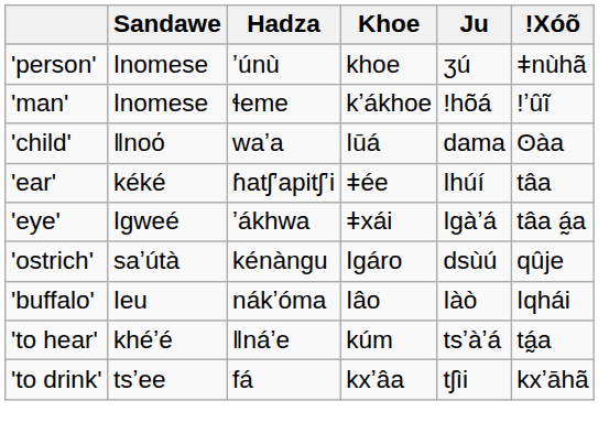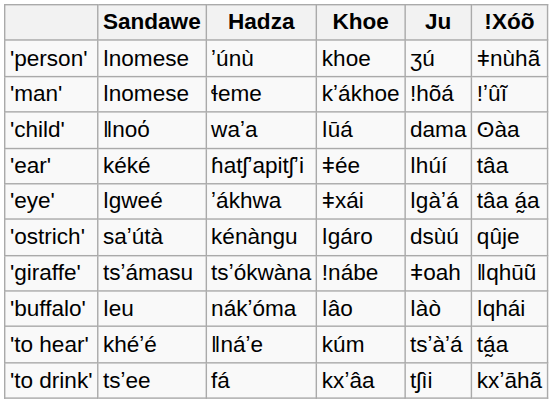 <table class="wikitable">
 <tr>
 <th></th>
 <th>Sandawe</th>
 <th>Hadza</th>
 <th>Khoe</th>
 <th>Ju</th>
 <th>ǃXóõ</th>
 </tr>
 <tr>
 <td>'person'</td>
 <td>ǀnomese</td>
 <td>ʼúnù</td>
 <td>khoe</td>
 <td>ʒú</td>
 <td>ǂnùhã</td>
 </tr>
 <tr>
 <td>'man'</td>
 <td>ǀnomese</td>
 <td>ɬeme</td>
 <td>kʼákhoe</td>
 <td>ǃhõá</td>
 <td>ǃʼûĩ</td>
 </tr>
 <tr>
 <td>'child'</td>
 <td>ǁnoό</td>
 <td>waʼa</td>
 <td>ǀūá</td>
 <td>dama</td>
 <td>ʘàa</td>
 </tr>
 <tr>
 <td>'ear'</td>
 <td>kéké</td>
 <td>ɦatʃʼapitʃʼi</td>
 <td>ǂée</td>
 <td>ǀhúí</td>
 <td>tâa</td>
 </tr>
 <tr>
 <td>'eye'</td>
 <td>ǀgweé</td>
 <td>ʼákhwa</td>
 <td>ǂxái</td>
 <td>ǀgàʼá</td>
 <td>tâa á̰a</td>
 </tr>
 <tr>
 <td>'ostrich'</td>
 <td>saʼútà</td>
 <td>kénàngu</td>
 <td>ǀgáro</td>
 <td>dsùú</td>
 <td>qûje</td>
 </tr>
 <tr>
+<td>'giraffe'</td>
+<td>tsʼámasu</td>
+<td>tsʼókwàna</td>
+<td>ǃnábe</td>
+<td>ǂoah</td>
+<td>ǁqhūũ</td>
+</tr>
+<tr>
 <td>'buffalo'</td>
 <td>ǀeu</td>
 <td>nákʼóma</td>
 <td>ǀâo</td>
 <td>ǀàò</td>
 <td>ǀqhái</td>
 </tr>
 <tr>
 <td>'to hear'</td>
 <td>khéʼé</td>
 <td>ǁnáʼe</td>
 <td>kúm</td>
 <td>tsʼàʼá</td>
 <td>tá̰a</td>
 </tr>
 <tr>
 <td>'to drink'</td>
 <td>tsʼee</td>
 <td>fá</td>
 <td>kxʼâa</td>
 <td>tʃìi</td>
 <td>kxʼāhã</td>
 </tr>
 </table>
